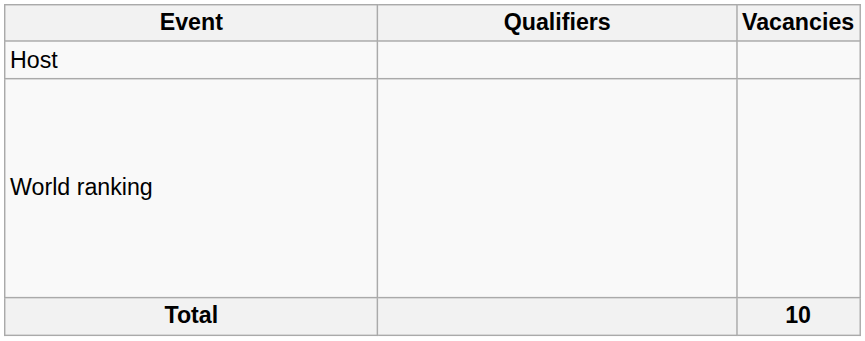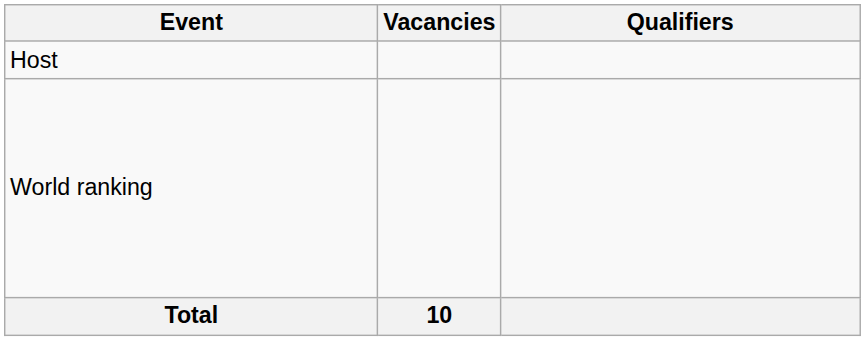 <table class="wikitable" style="text-align:left; font-size:100%">
 <tr>
 <th width=250>Event</th>
+<th width=50>Vacancies</th>
 <th width=240>Qualifiers</th>
-<th width=50>Vacancies</th>
 </tr>
 <tr>
 <td>Host</td>
 <td></td>
 <td></td>
 </tr>
 <tr>
 <td>World ranking</td>
+<td></td>
 <td><br><br><br><br><br><br><br><br></td>
-<td></td>
 </tr>
 <tr>
 <th>Total</th>
+<th>10</th>
 <th></th>
-<th>10</th>
 </tr>
 </table>
